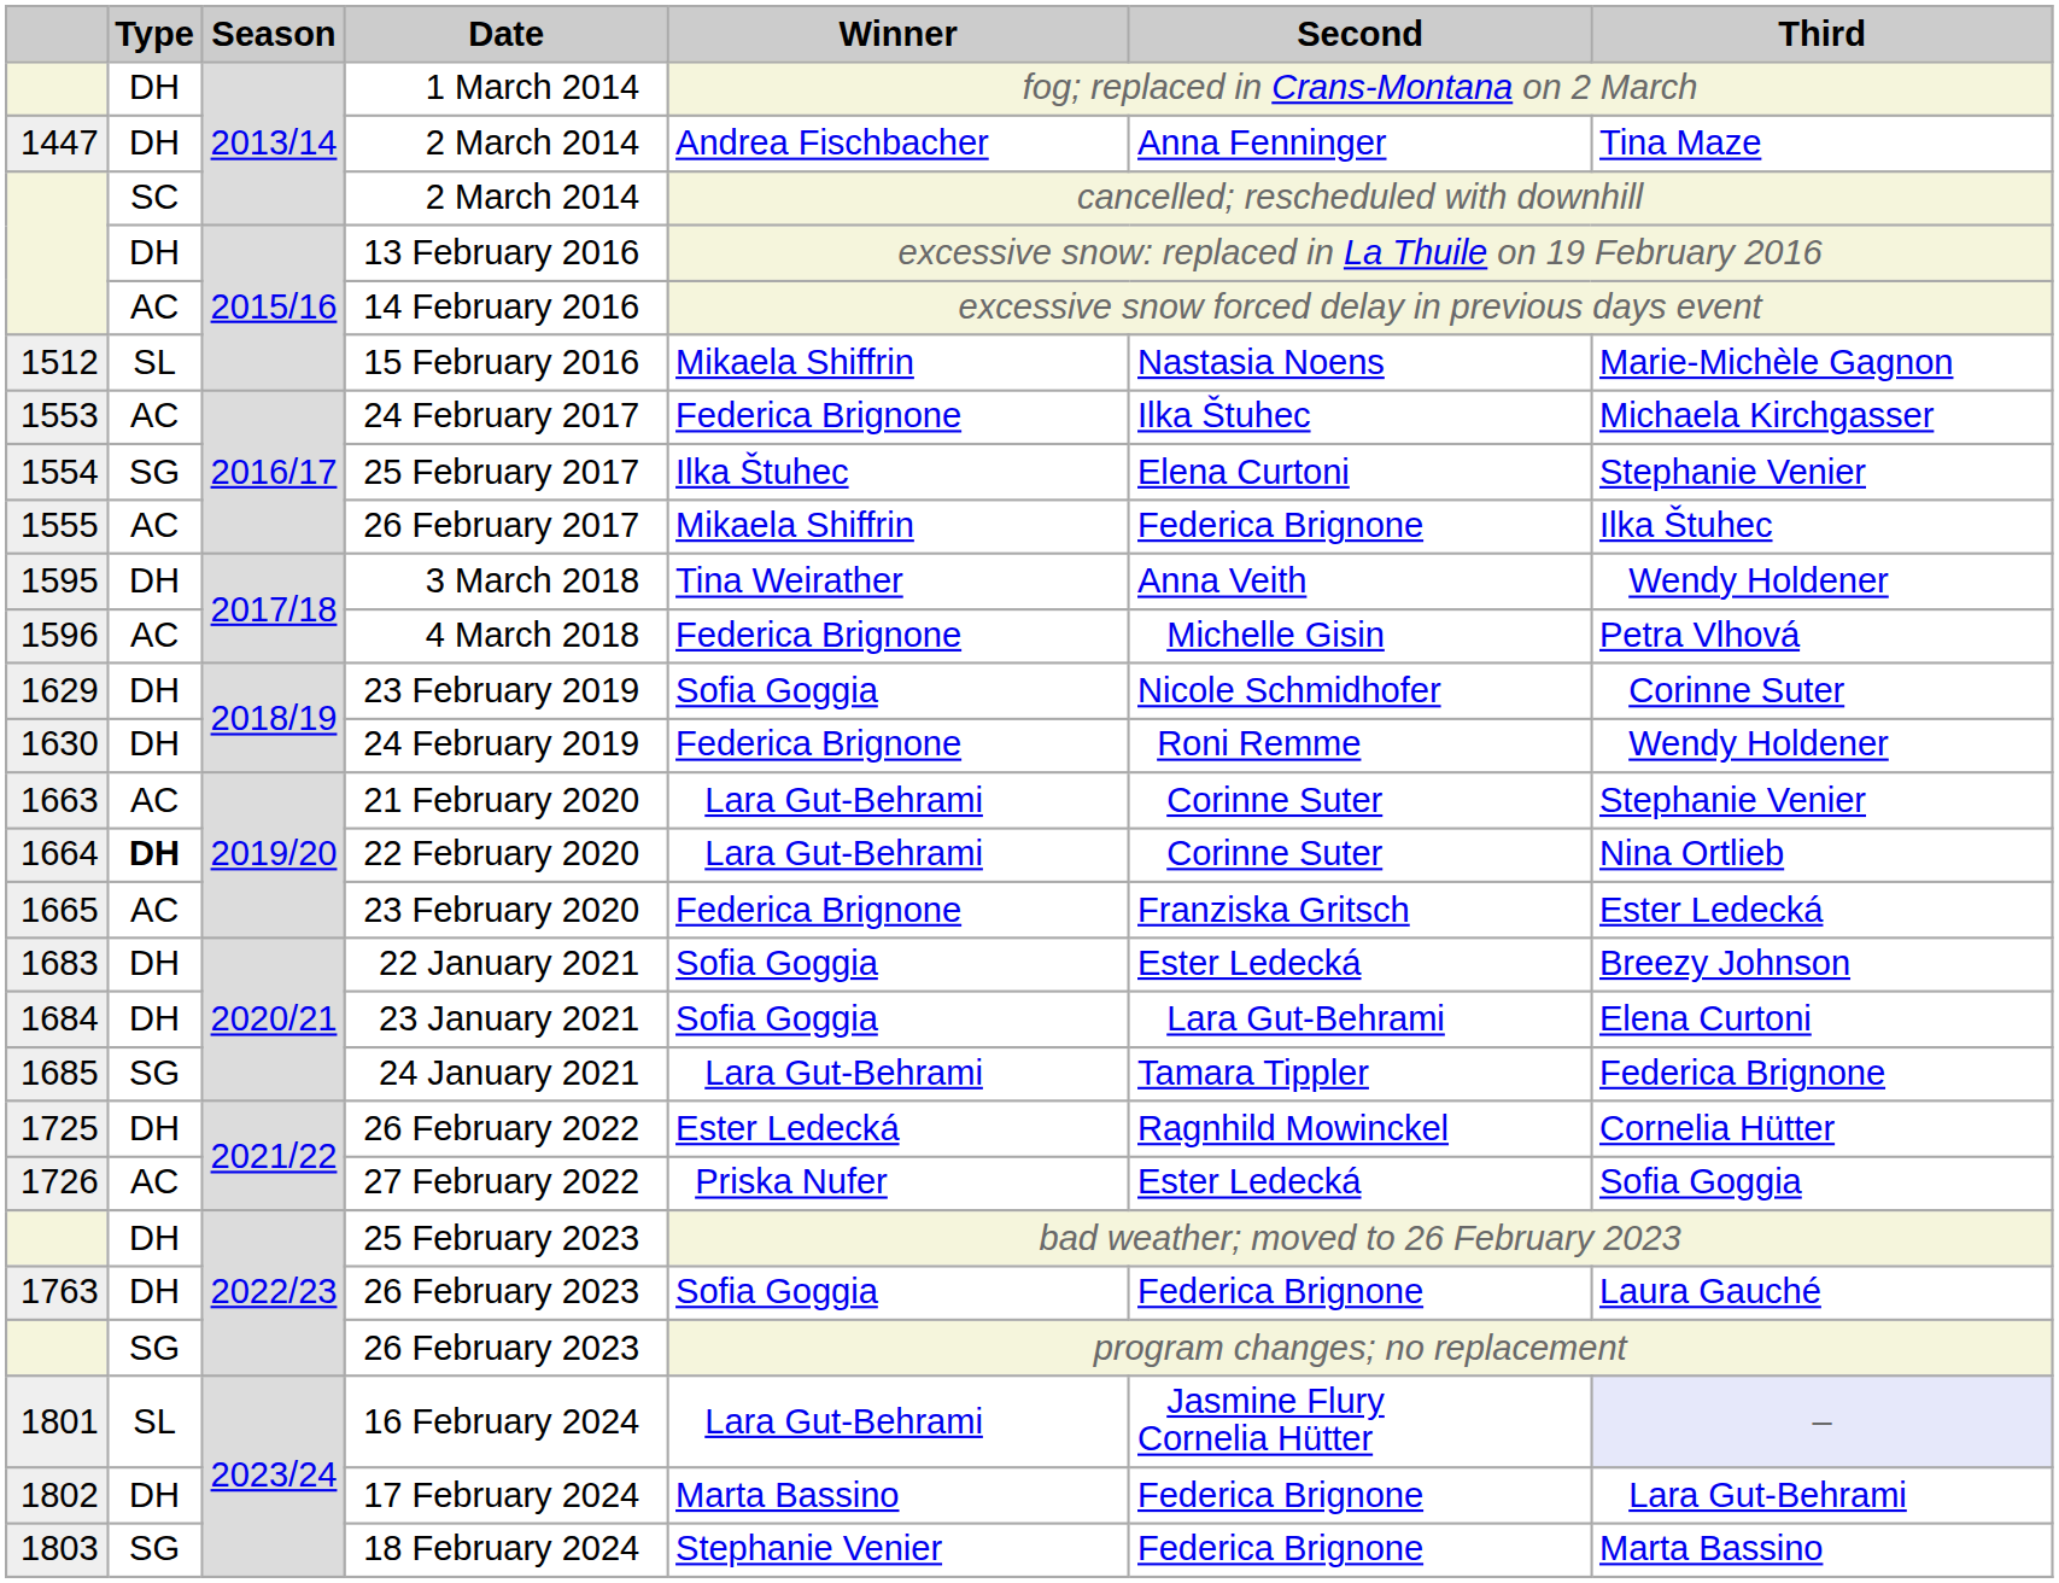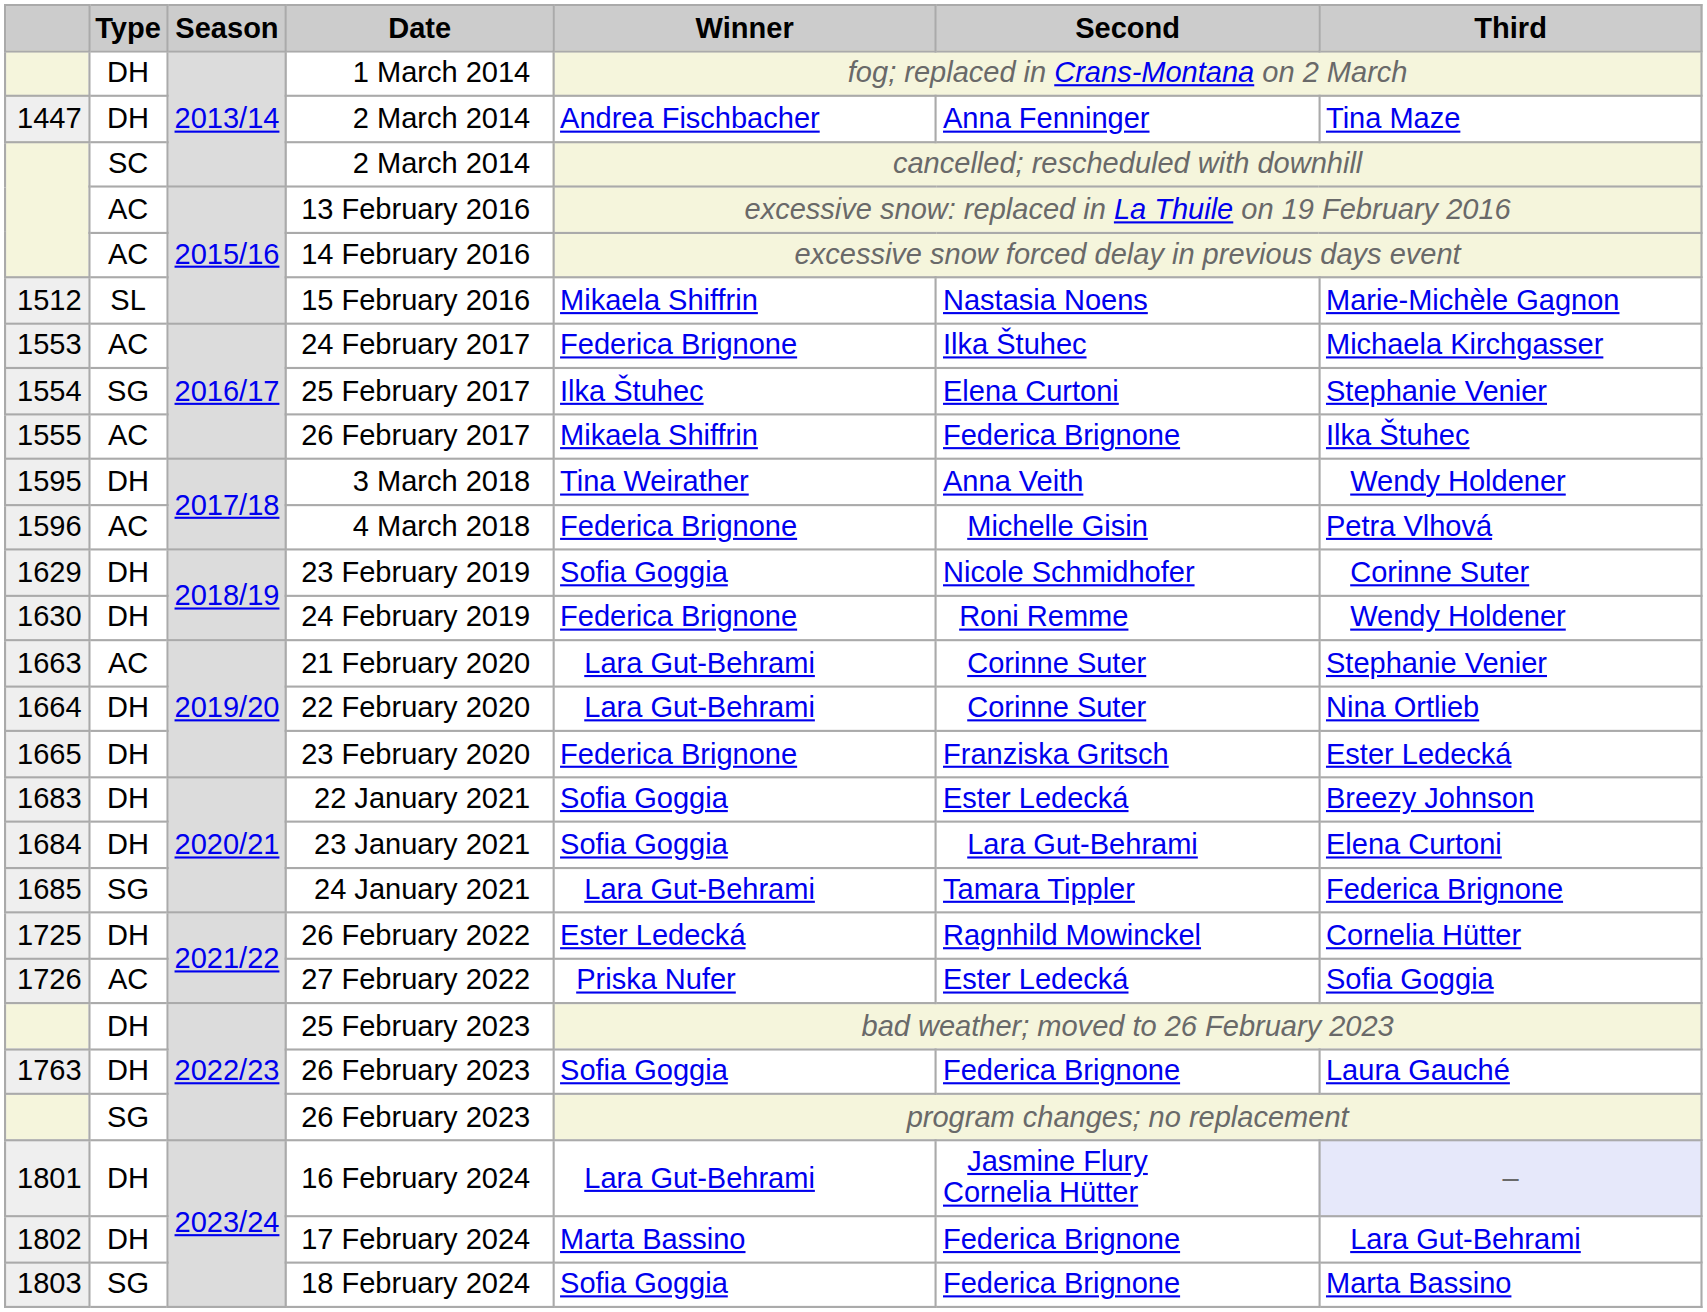 <table class="wikitable plainrowheaders" style="background:#fff; font-size:86%; line-height:15px; border:grey solid 1px; border-collapse:collapse;">
 <tr>
 <th style="background-color: #ccc;" width="33"></th>
 <th style="background-color: #ccc;" width="30">Type</th>
 <th style="background-color: #ccc;" width="45">Season</th>
 <th style="background-color: #ccc;" width="120">Date</th>
 <th style="background:#ccc;" width="175">Winner</th>
 <th style="background:#ccc;" width="175">Second</th>
 <th style="background:#ccc;" width="175">Third</th>
 </tr>
 <tr>
 <td align=right align=center bgcolor="F5F5DC"></td>
 <td align=center>DH</td>
 <td bgcolor=gainsboro align=center rowspan=3><a href='#'>2013/14</a></td>
 <td align=right>1 March 2014  </td>
 <td colspan=3 align=center bgcolor="F5F5DC" style=color:#696969><em>fog; replaced in <a href='#'>Crans-Montana</a> on 2 March</em></td>
 </tr>
 <tr>
 <td align=right align=center bgcolor="#EFEFEF">1447</td>
 <td align=center>DH</td>
 <td align=right>2 March 2014  </td>
 <td> <a href='#'>Andrea Fischbacher</a></td>
 <td> <a href='#'>Anna Fenninger</a></td>
 <td> <a href='#'>Tina Maze</a></td>
 </tr>
 <tr>
 <td align=right align=center bgcolor="#F5F5DC" rowspan=3></td>
 <td align=center>SC</td>
 <td align=right>2 March 2014  </td>
 <td colspan=3 align=center bgcolor="F5F5DC" style=color:#696969><em>cancelled; rescheduled with downhill</em></td>
 </tr>
 <tr>
-<td align=center>DH</td>
+<td align=center>AC</td>
 <td bgcolor=gainsboro align=center rowspan=3><a href='#'>2015/16</a></td>
 <td align=right>13 February 2016  </td>
 <td colspan=3 align=center bgcolor="F5F5DC" style=color:#696969><em>excessive snow: replaced in <a href='#'>La Thuile</a> on 19 February 2016</em></td>
 </tr>
 <tr>
 <td align=center>AC</td>
 <td align=right>14 February 2016  </td>
 <td colspan=3 align=center bgcolor="F5F5DC" style=color:#696969><em>excessive snow forced delay in previous days event</em></td>
 </tr>
 <tr>
 <td align=right align=center bgcolor="#EFEFEF">1512</td>
 <td align=center>SL</td>
 <td align=right>15 February 2016  </td>
 <td> <a href='#'>Mikaela Shiffrin</a></td>
 <td> <a href='#'>Nastasia Noens</a></td>
 <td> <a href='#'>Marie-Michèle Gagnon</a></td>
 </tr>
 <tr>
 <td align=right align=center bgcolor="#EFEFEF">1553</td>
 <td align=center>AC</td>
 <td bgcolor=gainsboro align=center rowspan=3><a href='#'>2016/17</a></td>
 <td align=right>24 February 2017  </td>
 <td> <a href='#'>Federica Brignone</a></td>
 <td> <a href='#'>Ilka Štuhec</a></td>
 <td> <a href='#'>Michaela Kirchgasser</a></td>
 </tr>
 <tr>
 <td align=right align=center bgcolor="#EFEFEF">1554</td>
 <td align=center>SG</td>
 <td align=right>25 February 2017  </td>
 <td> <a href='#'>Ilka Štuhec</a></td>
 <td> <a href='#'>Elena Curtoni</a></td>
 <td> <a href='#'>Stephanie Venier</a></td>
 </tr>
 <tr>
 <td align=right align=center bgcolor="#EFEFEF">1555</td>
 <td align=center>AC</td>
 <td align=right>26 February 2017  </td>
 <td> <a href='#'>Mikaela Shiffrin</a></td>
 <td> <a href='#'>Federica Brignone</a></td>
 <td> <a href='#'>Ilka Štuhec</a></td>
 </tr>
 <tr>
 <td align=right align=center bgcolor="#EFEFEF">1595</td>
 <td align=center>DH</td>
 <td bgcolor=gainsboro align=center rowspan=2><a href='#'>2017/18</a></td>
 <td align=right>3 March 2018  </td>
 <td> <a href='#'>Tina Weirather</a></td>
 <td> <a href='#'>Anna Veith</a></td>
 <td>   <a href='#'>Wendy Holdener</a></td>
 </tr>
 <tr>
 <td align=right align=center bgcolor="#EFEFEF">1596</td>
 <td align=center>AC</td>
 <td align=right>4 March 2018  </td>
 <td> <a href='#'>Federica Brignone</a></td>
 <td>   <a href='#'>Michelle Gisin</a></td>
 <td> <a href='#'>Petra Vlhová</a></td>
 </tr>
 <tr>
 <td align=right align=center bgcolor="#EFEFEF">1629</td>
 <td align=center>DH</td>
 <td bgcolor=gainsboro align=center rowspan=2><a href='#'>2018/19</a></td>
 <td align=right>23 February 2019  </td>
 <td> <a href='#'>Sofia Goggia</a></td>
 <td> <a href='#'>Nicole Schmidhofer</a></td>
 <td>   <a href='#'>Corinne Suter</a></td>
 </tr>
 <tr>
 <td align=right align=center bgcolor="#EFEFEF">1630</td>
 <td align=center>DH</td>
 <td align=right>24 February 2019  </td>
 <td> <a href='#'>Federica Brignone</a></td>
 <td>  <a href='#'>Roni Remme</a></td>
 <td>   <a href='#'>Wendy Holdener</a></td>
 </tr>
 <tr>
 <td align=right align=center bgcolor="#EFEFEF">1663</td>
 <td align=center>AC</td>
 <td bgcolor=gainsboro align=center rowspan=3><a href='#'>2019/20</a></td>
 <td align=right>21 February 2020  </td>
 <td>   <a href='#'>Lara Gut-Behrami</a></td>
 <td>   <a href='#'>Corinne Suter</a></td>
 <td> <a href='#'>Stephanie Venier</a></td>
 </tr>
 <tr>
 <td align=right align=center bgcolor="#EFEFEF">1664</td>
-<td align=center><strong>DH</strong></td>
+<td align=center>DH</td>
 <td align=right>22 February 2020  </td>
 <td>   <a href='#'>Lara Gut-Behrami</a></td>
 <td>   <a href='#'>Corinne Suter</a></td>
 <td> <a href='#'>Nina Ortlieb</a></td>
 </tr>
 <tr>
 <td align=right align=center bgcolor="#EFEFEF">1665</td>
-<td align=center>AC</td>
+<td align=center>DH</td>
 <td align=right>23 February 2020  </td>
 <td> <a href='#'>Federica Brignone</a></td>
 <td> <a href='#'>Franziska Gritsch</a></td>
 <td> <a href='#'>Ester Ledecká</a></td>
 </tr>
 <tr>
 <td align=right align=center bgcolor="#EFEFEF">1683</td>
 <td align=center>DH</td>
 <td bgcolor=gainsboro align=center rowspan=3><a href='#'>2020/21</a></td>
 <td align=right>22 January 2021  </td>
 <td> <a href='#'>Sofia Goggia</a></td>
 <td> <a href='#'>Ester Ledecká</a></td>
 <td> <a href='#'>Breezy Johnson</a></td>
 </tr>
 <tr>
 <td align=right align=center bgcolor="#EFEFEF">1684</td>
 <td align=center>DH</td>
 <td align=right>23 January 2021  </td>
 <td> <a href='#'>Sofia Goggia</a></td>
 <td>   <a href='#'>Lara Gut-Behrami</a></td>
 <td> <a href='#'>Elena Curtoni</a></td>
 </tr>
 <tr>
 <td align=right align=center bgcolor="#EFEFEF">1685</td>
 <td align=center>SG</td>
 <td align=right>24 January 2021  </td>
 <td>   <a href='#'>Lara Gut-Behrami</a></td>
 <td> <a href='#'>Tamara Tippler</a></td>
 <td> <a href='#'>Federica Brignone</a></td>
 </tr>
 <tr>
 <td align=right align=center bgcolor="#EFEFEF">1725</td>
 <td align=center>DH</td>
 <td bgcolor=gainsboro align=center rowspan=2><a href='#'>2021/22</a></td>
 <td align=right>26 February 2022  </td>
 <td> <a href='#'>Ester Ledecká</a></td>
 <td> <a href='#'>Ragnhild Mowinckel</a></td>
 <td> <a href='#'>Cornelia Hütter</a></td>
 </tr>
 <tr>
 <td align=right align=center bgcolor="#EFEFEF">1726</td>
 <td align=center>AC</td>
 <td align=right>27 February 2022  </td>
 <td>  <a href='#'>Priska Nufer</a></td>
 <td> <a href='#'>Ester Ledecká</a></td>
 <td> <a href='#'>Sofia Goggia</a></td>
 </tr>
 <tr>
 <td align=right align=center bgcolor="#F5F5DC"></td>
 <td align=center>DH</td>
 <td bgcolor=gainsboro align=center rowspan=3><a href='#'>2022/23</a></td>
 <td align=right>25 February 2023  </td>
 <td colspan=5 align=center bgcolor="F5F5DC" style=color:#696969><em>bad weather; moved to 26 February 2023</em></td>
 </tr>
 <tr>
 <td align=right align=center bgcolor="#EFEFEF">1763</td>
 <td align=center>DH</td>
 <td align=right>26 February 2023  </td>
 <td> <a href='#'>Sofia Goggia</a></td>
 <td> <a href='#'>Federica Brignone</a></td>
 <td> <a href='#'>Laura Gauché</a></td>
 </tr>
 <tr>
 <td align=right align=center bgcolor="#F5F5DC"></td>
 <td align=center>SG</td>
 <td align=right>26 February 2023  </td>
 <td colspan=3 align=center bgcolor="F5F5DC" style=color:#696969><em>program changes; no replacement</em></td>
 </tr>
 <tr>
 <td align=right align=center bgcolor="#EFEFEF">1801</td>
-<td align=center>SL</td>
+<td align=center>DH</td>
 <td bgcolor=gainsboro align=center rowspan=3><a href='#'>2023/24</a></td>
 <td align=right>16 February 2024  </td>
 <td>   <a href='#'>Lara Gut-Behrami</a></td>
 <td>   <a href='#'>Jasmine Flury</a><br> <a href='#'>Cornelia Hütter</a></td>
 <td bgcolor="E6E8FA" align=center style=color:#696969>–</td>
 </tr>
 <tr>
 <td align=right align=center bgcolor="#EFEFEF">1802</td>
 <td align=center>DH</td>
 <td align=right>17 February 2024  </td>
 <td> <a href='#'>Marta Bassino</a></td>
 <td> <a href='#'>Federica Brignone</a></td>
 <td>   <a href='#'>Lara Gut-Behrami</a></td>
 </tr>
 <tr>
 <td align=right align=center bgcolor="#EFEFEF">1803</td>
 <td align=center>SG</td>
 <td align=right>18 February 2024  </td>
-<td> <a href='#'>Stephanie Venier</a></td>
+<td> <a href='#'>Sofia Goggia</a></td>
 <td> <a href='#'>Federica Brignone</a></td>
 <td> <a href='#'>Marta Bassino</a></td>
 </tr>
 </table>
